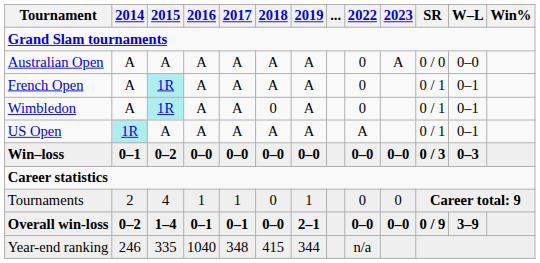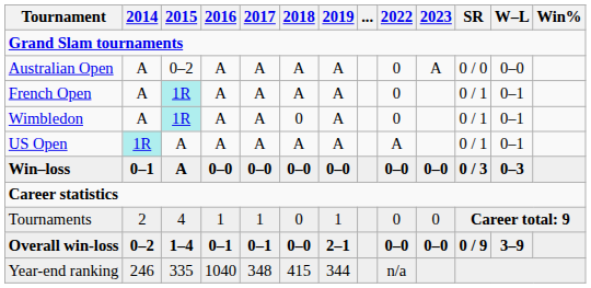 <table class="wikitable" style="text-align:center">
 <tr>
 <th>Tournament</th>
 <th><a href='#'>2014</a></th>
 <th><a href='#'>2015</a></th>
 <th><a href='#'>2016</a></th>
 <th><a href='#'>2017</a></th>
 <th><a href='#'>2018</a></th>
 <th><a href='#'>2019</a></th>
 <th>...</th>
 <th><a href='#'>2022</a></th>
 <th><a href='#'>2023</a></th>
 <th>SR</th>
 <th>W–L</th>
 <th>Win%</th>
 </tr>
 <tr>
 <td align=left colspan="13"><strong><a href='#'>Grand Slam tournaments</a></strong></td>
 </tr>
 <tr>
 <td align="left"><a href='#'>Australian Open</a></td>
 <td>A</td>
-<td>A</td>
+<td>0–2</td>
 <td>A</td>
 <td>A</td>
 <td>A</td>
 <td>A</td>
 <td></td>
 <td>0</td>
 <td>A</td>
 <td>0 / 0</td>
 <td>0–0</td>
 <td></td>
 </tr>
 <tr>
 <td align="left"><a href='#'>French Open</a></td>
 <td>A</td>
 <td style="background:#afeeee"><a href='#'>1R</a></td>
 <td>A</td>
 <td>A</td>
 <td>A</td>
 <td>A</td>
 <td></td>
 <td>0</td>
 <td></td>
 <td>0 / 1</td>
 <td>0–1</td>
 <td></td>
 </tr>
 <tr>
 <td align="left"><a href='#'>Wimbledon</a></td>
 <td>A</td>
 <td style="background:#afeeee"><a href='#'>1R</a></td>
 <td>A</td>
 <td>A</td>
 <td>0</td>
 <td>A</td>
 <td></td>
 <td>0</td>
 <td></td>
 <td>0 / 1</td>
 <td>0–1</td>
 <td></td>
 </tr>
 <tr>
 <td align="left"><a href='#'>US Open</a></td>
 <td style="background:#afeeee"><a href='#'>1R</a></td>
 <td>A</td>
 <td>A</td>
 <td>A</td>
 <td>A</td>
 <td>A</td>
 <td></td>
 <td>A</td>
 <td></td>
 <td>0 / 1</td>
 <td>0–1</td>
 <td></td>
 </tr>
 <tr style="background:#efefef;font-weight:bold">
 <td style="text-align:left">Win–loss</td>
 <td>0–1</td>
-<td>0–2</td>
+<td>A</td>
 <td>0–0</td>
 <td>0–0</td>
 <td>0–0</td>
 <td>0–0</td>
 <td></td>
 <td>0–0</td>
 <td>0–0</td>
 <td>0 / 3</td>
 <td>0–3</td>
 <td></td>
 </tr>
 <tr>
 <td align=left colspan="13"><strong>Career statistics</strong></td>
 </tr>
 <tr bgcolor=efefef>
 <td align=left>Tournaments</td>
 <td>2</td>
 <td>4</td>
 <td>1</td>
 <td>1</td>
 <td>0</td>
 <td>1</td>
 <td></td>
 <td>0</td>
 <td>0</td>
 <td colspan="3"><strong>Career total: 9</strong></td>
 </tr>
 <tr style="background:#efefef;font-weight:bold">
 <td align=left>Overall win-loss</td>
 <td>0–2</td>
 <td>1–4</td>
 <td>0–1</td>
 <td>0–1</td>
 <td>0–0</td>
 <td>2–1</td>
 <td></td>
 <td>0–0</td>
 <td>0–0</td>
 <td>0 / 9</td>
 <td>3–9</td>
 <td></td>
 </tr>
 <tr bgcolor=efefef>
 <td align=left>Year-end ranking</td>
 <td>246</td>
 <td>335</td>
 <td>1040</td>
 <td>348</td>
 <td>415</td>
 <td>344</td>
 <td></td>
 <td>n/a</td>
 <td></td>
 <td colspan="3"></td>
 </tr>
 </table>
